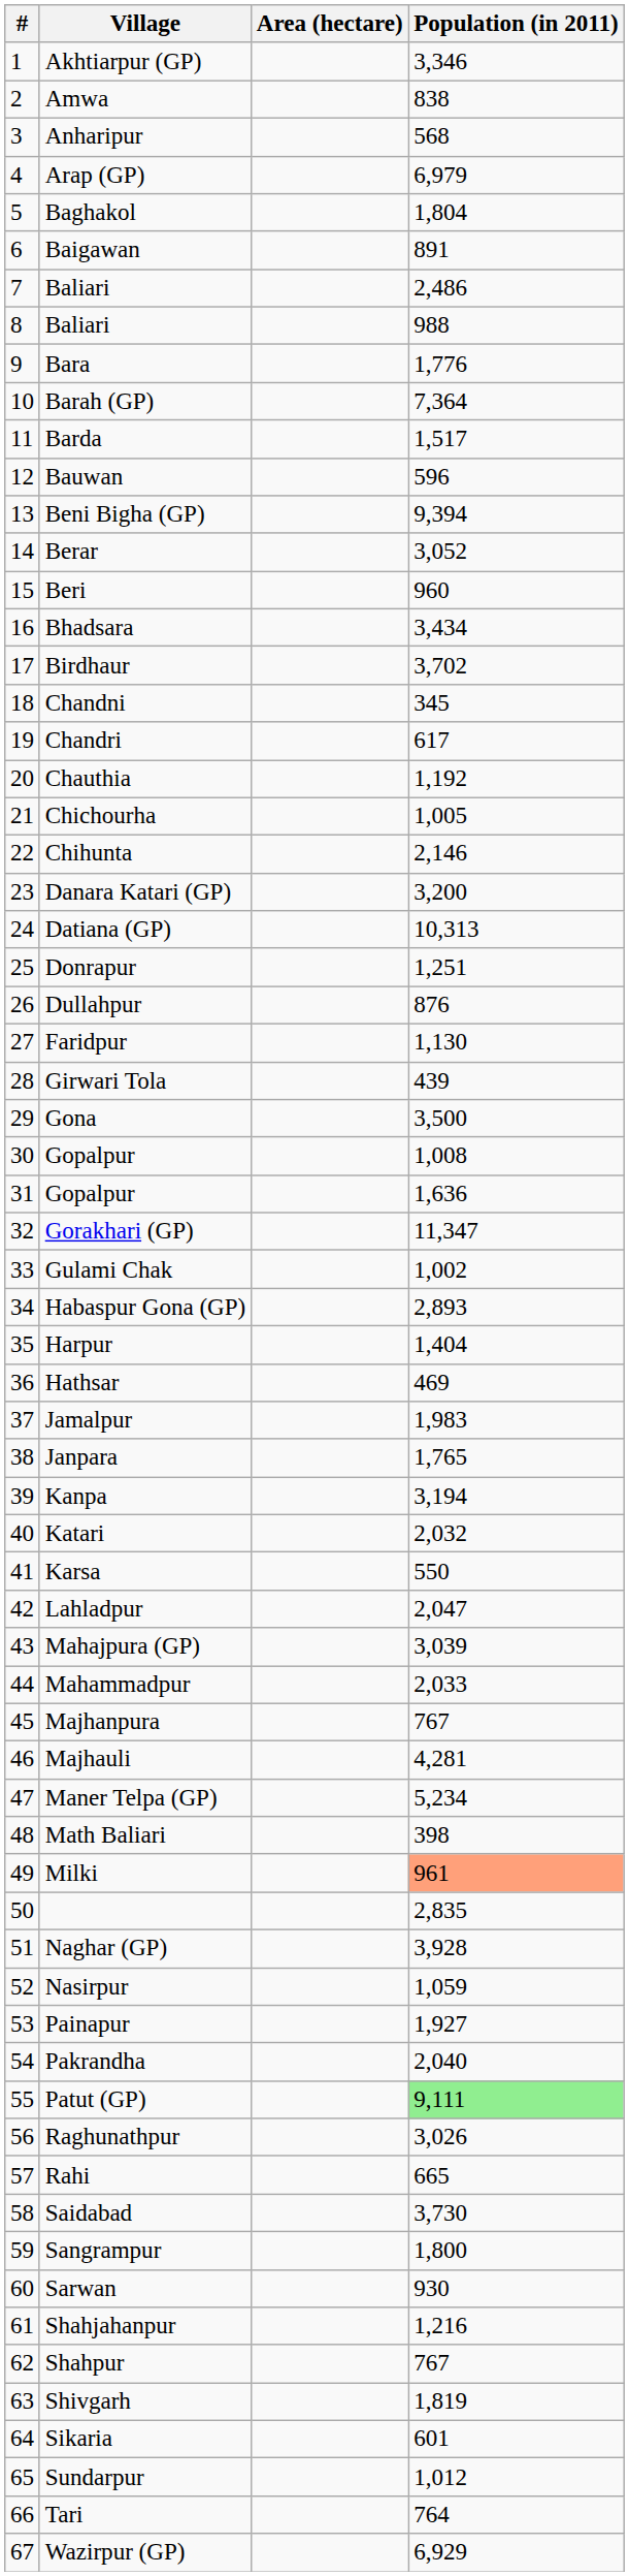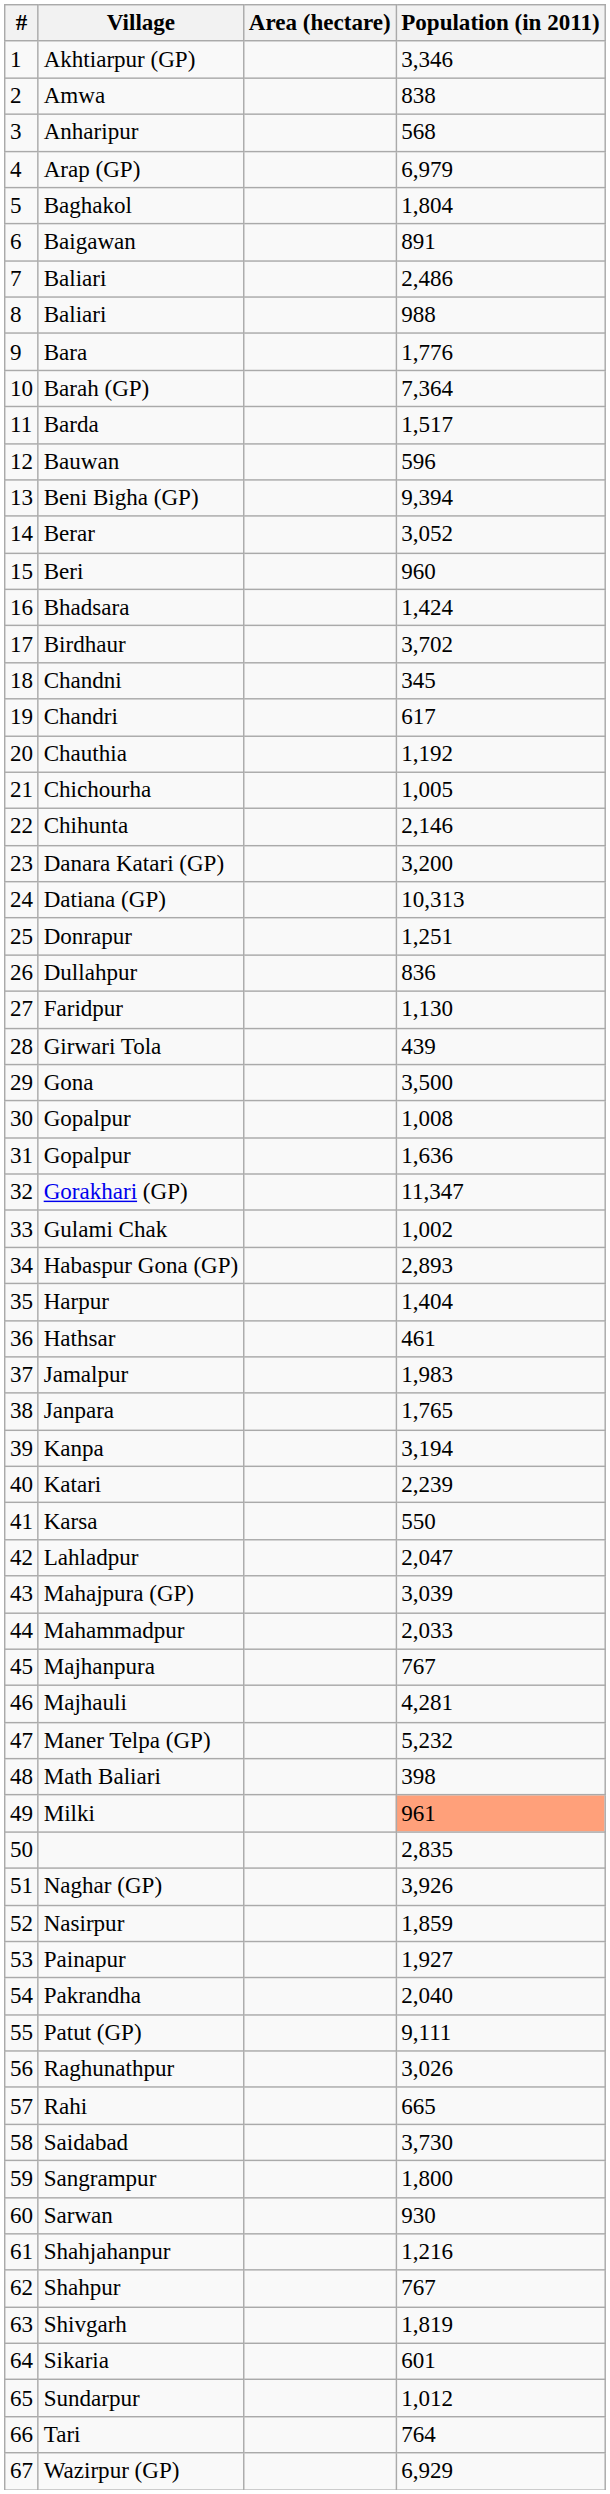 <table class="wikitable sortable">
 <tr>
 <th>#</th>
 <th>Village</th>
 <th>Area (hectare)</th>
 <th>Population (in 2011)</th>
 </tr>
 <tr>
 <td>1</td>
 <td>Akhtiarpur (GP)</td>
 <td></td>
 <td>3,346</td>
 </tr>
 <tr>
 <td>2</td>
 <td>Amwa</td>
 <td></td>
 <td>838</td>
 </tr>
 <tr>
 <td>3</td>
 <td>Anharipur</td>
 <td></td>
 <td>568</td>
 </tr>
 <tr>
 <td>4</td>
 <td>Arap (GP)</td>
 <td></td>
 <td>6,979</td>
 </tr>
 <tr>
 <td>5</td>
 <td>Baghakol</td>
 <td></td>
 <td>1,804</td>
 </tr>
 <tr>
 <td>6</td>
 <td>Baigawan</td>
 <td></td>
 <td>891</td>
 </tr>
 <tr>
 <td>7</td>
 <td>Baliari</td>
 <td></td>
 <td>2,486</td>
 </tr>
 <tr>
 <td>8</td>
 <td>Baliari</td>
 <td></td>
 <td>988</td>
 </tr>
 <tr>
 <td>9</td>
 <td>Bara</td>
 <td></td>
 <td>1,776</td>
 </tr>
 <tr>
 <td>10</td>
 <td>Barah (GP)</td>
 <td></td>
 <td>7,364</td>
 </tr>
 <tr>
 <td>11</td>
 <td>Barda</td>
 <td></td>
 <td>1,517</td>
 </tr>
 <tr>
 <td>12</td>
 <td>Bauwan</td>
 <td></td>
 <td>596</td>
 </tr>
 <tr>
 <td>13</td>
 <td>Beni Bigha (GP)</td>
 <td></td>
 <td>9,394</td>
 </tr>
 <tr>
 <td>14</td>
 <td>Berar</td>
 <td></td>
 <td>3,052</td>
 </tr>
 <tr>
 <td>15</td>
 <td>Beri</td>
 <td></td>
 <td>960</td>
 </tr>
 <tr>
 <td>16</td>
 <td>Bhadsara</td>
 <td></td>
-<td>3,434</td>
+<td>1,424</td>
 </tr>
 <tr>
 <td>17</td>
 <td>Birdhaur</td>
 <td></td>
 <td>3,702</td>
 </tr>
 <tr>
 <td>18</td>
 <td>Chandni</td>
 <td></td>
 <td>345</td>
 </tr>
 <tr>
 <td>19</td>
 <td>Chandri</td>
 <td></td>
 <td>617</td>
 </tr>
 <tr>
 <td>20</td>
 <td>Chauthia</td>
 <td></td>
 <td>1,192</td>
 </tr>
 <tr>
 <td>21</td>
 <td>Chichourha</td>
 <td></td>
 <td>1,005</td>
 </tr>
 <tr>
 <td>22</td>
 <td>Chihunta</td>
 <td></td>
 <td>2,146</td>
 </tr>
 <tr>
 <td>23</td>
 <td>Danara Katari (GP)</td>
 <td></td>
 <td>3,200</td>
 </tr>
 <tr>
 <td>24</td>
 <td>Datiana (GP)</td>
 <td></td>
 <td>10,313</td>
 </tr>
 <tr>
 <td>25</td>
 <td>Donrapur</td>
 <td></td>
 <td>1,251</td>
 </tr>
 <tr>
 <td>26</td>
 <td>Dullahpur</td>
 <td></td>
-<td>876</td>
+<td>836</td>
 </tr>
 <tr>
 <td>27</td>
 <td>Faridpur</td>
 <td></td>
 <td>1,130</td>
 </tr>
 <tr>
 <td>28</td>
 <td>Girwari Tola</td>
 <td></td>
 <td>439</td>
 </tr>
 <tr>
 <td>29</td>
 <td>Gona</td>
 <td></td>
 <td>3,500</td>
 </tr>
 <tr>
 <td>30</td>
 <td>Gopalpur</td>
 <td></td>
 <td>1,008</td>
 </tr>
 <tr>
 <td>31</td>
 <td>Gopalpur</td>
 <td></td>
 <td>1,636</td>
 </tr>
 <tr>
 <td>32</td>
 <td><a href='#'>Gorakhari</a> (GP)</td>
 <td></td>
 <td>11,347</td>
 </tr>
 <tr>
 <td>33</td>
 <td>Gulami Chak</td>
 <td></td>
 <td>1,002</td>
 </tr>
 <tr>
 <td>34</td>
 <td>Habaspur Gona (GP)</td>
 <td></td>
 <td>2,893</td>
 </tr>
 <tr>
 <td>35</td>
 <td>Harpur</td>
 <td></td>
 <td>1,404</td>
 </tr>
 <tr>
 <td>36</td>
 <td>Hathsar</td>
 <td></td>
-<td>469</td>
+<td>461</td>
 </tr>
 <tr>
 <td>37</td>
 <td>Jamalpur</td>
 <td></td>
 <td>1,983</td>
 </tr>
 <tr>
 <td>38</td>
 <td>Janpara</td>
 <td></td>
 <td>1,765</td>
 </tr>
 <tr>
 <td>39</td>
 <td>Kanpa</td>
 <td></td>
 <td>3,194</td>
 </tr>
 <tr>
 <td>40</td>
 <td>Katari</td>
 <td></td>
-<td>2,032</td>
+<td>2,239</td>
 </tr>
 <tr>
 <td>41</td>
 <td>Karsa</td>
 <td></td>
 <td>550</td>
 </tr>
 <tr>
 <td>42</td>
 <td>Lahladpur</td>
 <td></td>
 <td>2,047</td>
 </tr>
 <tr>
 <td>43</td>
 <td>Mahajpura (GP)</td>
 <td></td>
 <td>3,039</td>
 </tr>
 <tr>
 <td>44</td>
 <td>Mahammadpur</td>
 <td></td>
 <td>2,033</td>
 </tr>
 <tr>
 <td>45</td>
 <td>Majhanpura</td>
 <td></td>
 <td>767</td>
 </tr>
 <tr>
 <td>46</td>
 <td>Majhauli</td>
 <td></td>
 <td>4,281</td>
 </tr>
 <tr>
 <td>47</td>
 <td>Maner Telpa (GP)</td>
 <td></td>
-<td>5,234</td>
+<td>5,232</td>
 </tr>
 <tr>
 <td>48</td>
 <td>Math Baliari</td>
 <td></td>
 <td>398</td>
 </tr>
 <tr>
 <td>49</td>
 <td>Milki</td>
 <td></td>
 <td style="background: lightsalmon;">961</td>
 </tr>
 <tr>
 <td>50</td>
 <td></td>
 <td></td>
 <td>2,835</td>
 </tr>
 <tr>
 <td>51</td>
 <td>Naghar (GP)</td>
 <td></td>
-<td>3,928</td>
+<td>3,926</td>
 </tr>
 <tr>
 <td>52</td>
 <td>Nasirpur</td>
 <td></td>
-<td>1,059</td>
+<td>1,859</td>
 </tr>
 <tr>
 <td>53</td>
 <td>Painapur</td>
 <td></td>
 <td>1,927</td>
 </tr>
 <tr>
 <td>54</td>
 <td>Pakrandha</td>
 <td></td>
 <td>2,040</td>
 </tr>
 <tr>
 <td>55</td>
 <td>Patut (GP)</td>
 <td></td>
-<td style="background: lightgreen;">9,111</td>
+<td>9,111</td>
 </tr>
 <tr>
 <td>56</td>
 <td>Raghunathpur</td>
 <td></td>
 <td>3,026</td>
 </tr>
 <tr>
 <td>57</td>
 <td>Rahi</td>
 <td></td>
 <td>665</td>
 </tr>
 <tr>
 <td>58</td>
 <td>Saidabad</td>
 <td></td>
 <td>3,730</td>
 </tr>
 <tr>
 <td>59</td>
 <td>Sangrampur</td>
 <td></td>
 <td>1,800</td>
 </tr>
 <tr>
 <td>60</td>
 <td>Sarwan</td>
 <td></td>
 <td>930</td>
 </tr>
 <tr>
 <td>61</td>
 <td>Shahjahanpur</td>
 <td></td>
 <td>1,216</td>
 </tr>
 <tr>
 <td>62</td>
 <td>Shahpur</td>
 <td></td>
 <td>767</td>
 </tr>
 <tr>
 <td>63</td>
 <td>Shivgarh</td>
 <td></td>
 <td>1,819</td>
 </tr>
 <tr>
 <td>64</td>
 <td>Sikaria</td>
 <td></td>
 <td>601</td>
 </tr>
 <tr>
 <td>65</td>
 <td>Sundarpur</td>
 <td></td>
 <td>1,012</td>
 </tr>
 <tr>
 <td>66</td>
 <td>Tari</td>
 <td></td>
 <td>764</td>
 </tr>
 <tr>
 <td>67</td>
 <td>Wazirpur (GP)</td>
 <td></td>
 <td>6,929</td>
 </tr>
 </table>
